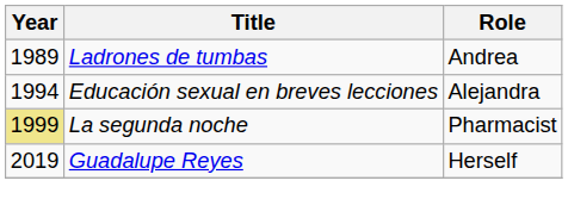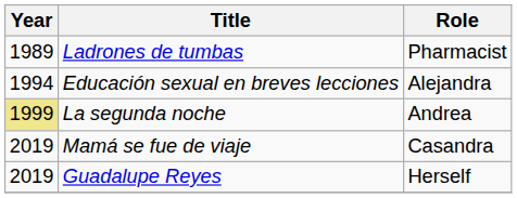 <table class="wikitable sortable">
 <tr>
 <th>Year</th>
 <th>Title</th>
 <th>Role</th>
 </tr>
 <tr>
 <td>1989</td>
 <td><em><a href='#'>Ladrones de tumbas</a></em></td>
-<td>Andrea</td>
+<td>Pharmacist</td>
 </tr>
 <tr>
 <td>1994</td>
 <td><em>Educación sexual en breves lecciones</em></td>
 <td>Alejandra</td>
 </tr>
 <tr>
 <td style="background: khaki;">1999</td>
 <td><em>La segunda noche</em></td>
-<td>Pharmacist</td>
+<td>Andrea</td>
+</tr>
+<tr>
+<td>2019</td>
+<td><em>Mamá se fue de viaje</em></td>
+<td>Casandra</td>
 </tr>
 <tr>
 <td>2019</td>
 <td><em><a href='#'>Guadalupe Reyes</a></em></td>
 <td>Herself</td>
 </tr>
 <tr>
 </tr>
 </table>
